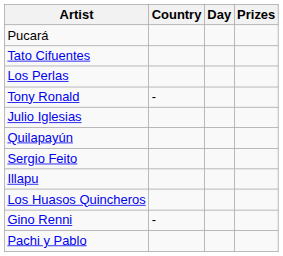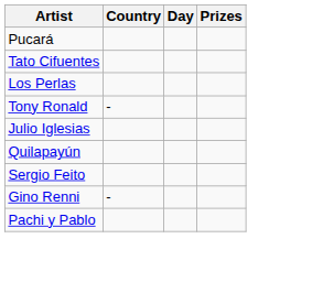 <table class="wikitable">
 <tr>
 <th>Artist</th>
 <th>Country</th>
 <th>Day</th>
 <th>Prizes</th>
 </tr>
 <tr>
 <td>Pucará</td>
 <td></td>
 <td></td>
 <td></td>
 </tr>
 <tr>
 <td><a href='#'>Tato Cifuentes</a></td>
 <td></td>
 <td></td>
 <td></td>
 </tr>
 <tr>
 <td><a href='#'>Los Perlas</a></td>
 <td></td>
 <td></td>
 <td></td>
 </tr>
 <tr>
 <td><a href='#'>Tony Ronald</a></td>
 <td>-</td>
 <td></td>
 <td></td>
 </tr>
 <tr>
 <td><a href='#'>Julio Iglesias</a></td>
 <td></td>
 <td></td>
 <td></td>
 </tr>
 <tr>
 <td><a href='#'>Quilapayún</a></td>
 <td></td>
 <td></td>
 <td></td>
 </tr>
 <tr>
 <td><a href='#'>Sergio Feito</a></td>
 <td></td>
 <td></td>
 <td></td>
 </tr>
 <tr>
-<td><a href='#'>Illapu</a></td>
-<td></td>
-<td></td>
-<td></td>
-</tr>
-<tr>
-<td><a href='#'>Los Huasos Quincheros</a></td>
-<td></td>
-<td></td>
-<td></td>
-</tr>
-<tr>
 <td><a href='#'>Gino Renni</a></td>
 <td>-</td>
 <td></td>
 <td></td>
 </tr>
 <tr>
 <td><a href='#'>Pachi y Pablo</a></td>
 <td></td>
 <td></td>
 <td></td>
 </tr>
 </table>
